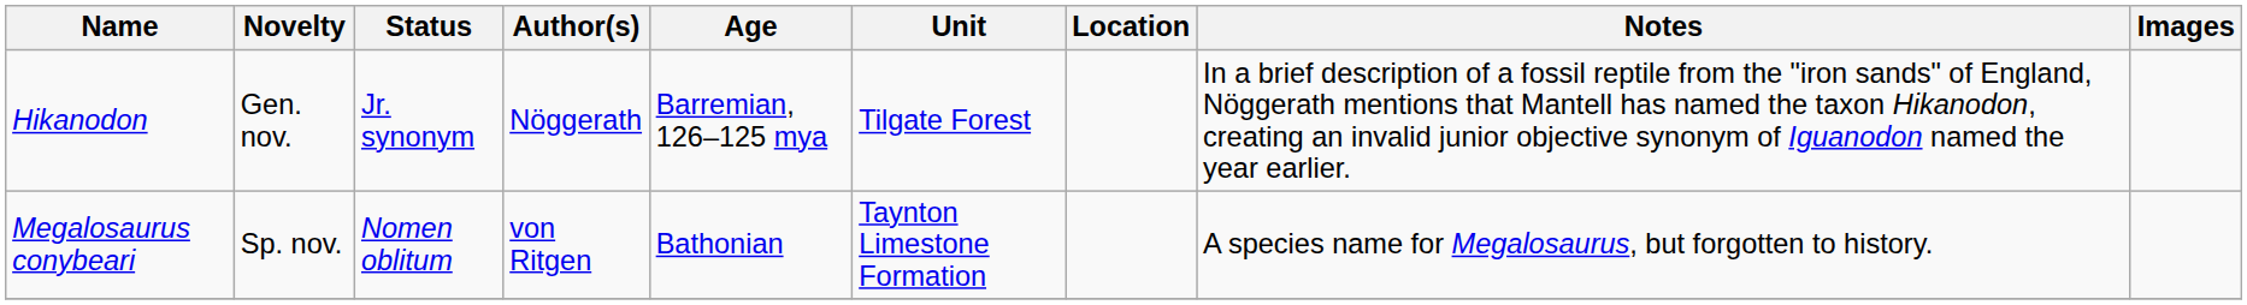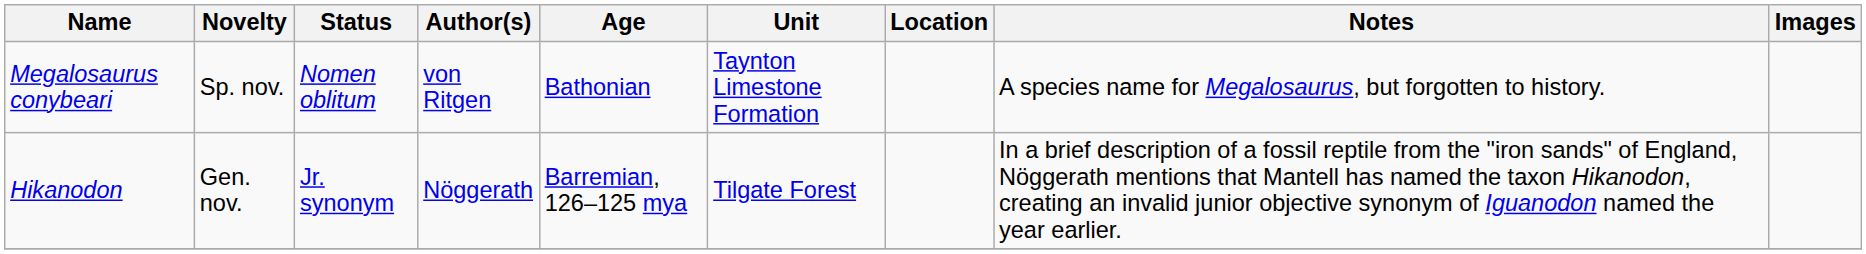 <table class="wikitable sortable" align="center" width="100%">
 <tr>
 <th>Name</th>
 <th>Novelty</th>
 <th>Status</th>
 <th>Author(s)</th>
 <th>Age</th>
 <th>Unit</th>
 <th>Location</th>
 <th>Notes</th>
 <th>Images</th>
 </tr>
 <tr>
+<td><em><a href='#'>Megalosaurus conybeari</a></em></td>
+<td>Sp. nov.</td>
+<td><em><a href='#'>Nomen oblitum</a></em></td>
+<td><a href='#'>von Ritgen</a></td>
+<td><a href='#'>Bathonian</a></td>
+<td><a href='#'>Taynton Limestone Formation</a></td>
+<td></td>
+<td>A species name for <em><a href='#'>Megalosaurus</a></em>, but forgotten to history.</td>
+<td></td>
+</tr>
+<tr>
 <td><em><a href='#'>Hikanodon</a></em></td>
 <td>Gen. nov.</td>
 <td><a href='#'>Jr. synonym</a></td>
 <td><a href='#'>Nöggerath</a></td>
 <td><a href='#'>Barremian</a>, 126–125 <a href='#'>mya</a></td>
 <td><a href='#'>Tilgate Forest</a></td>
 <td></td>
 <td>In a brief description of a fossil reptile from the "iron sands" of England, Nöggerath mentions that Mantell has named the taxon <em>Hikanodon</em>, creating an invalid junior objective synonym of <em><a href='#'>Iguanodon</a></em> named the year earlier.</td>
 <td></td>
 </tr>
 <tr>
-<td><em><a href='#'>Megalosaurus conybeari</a></em></td>
-<td>Sp. nov.</td>
-<td><em><a href='#'>Nomen oblitum</a></em></td>
-<td><a href='#'>von Ritgen</a></td>
-<td><a href='#'>Bathonian</a></td>
-<td><a href='#'>Taynton Limestone Formation</a></td>
-<td></td>
-<td>A species name for <em><a href='#'>Megalosaurus</a></em>, but forgotten to history.</td>
-<td></td>
-</tr>
-<tr>
 </tr>
 </table>
